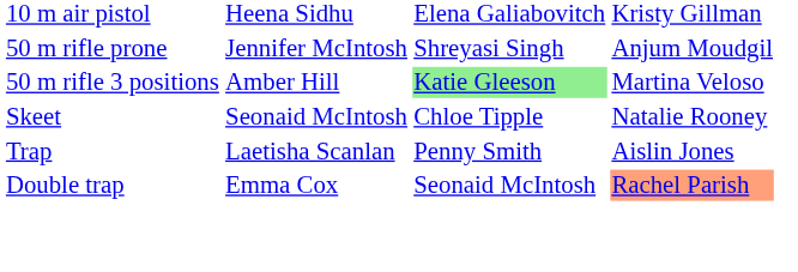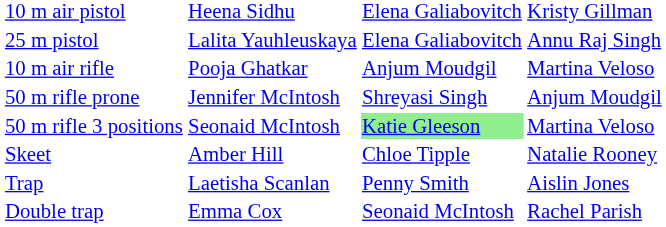 <table>
 <tr>
 <td><a href='#'>10 m air pistol</a></td>
 <td><a href='#'>Heena Sidhu</a><br></td>
 <td><a href='#'>Elena Galiabovitch</a><br></td>
 <td><a href='#'>Kristy Gillman</a><br></td>
+</tr>
+<tr>
+<td><a href='#'>25 m pistol</a></td>
+<td><a href='#'>Lalita Yauhleuskaya</a><br></td>
+<td><a href='#'>Elena Galiabovitch</a><br></td>
+<td><a href='#'>Annu Raj Singh</a><br></td>
+</tr>
+<tr>
+<td><a href='#'>10 m air rifle</a></td>
+<td><a href='#'>Pooja Ghatkar</a><br></td>
+<td><a href='#'>Anjum Moudgil</a><br></td>
+<td><a href='#'>Martina Veloso</a><br></td>
 </tr>
 <tr>
 <td><a href='#'>50 m rifle prone</a></td>
 <td><a href='#'>Jennifer McIntosh</a><br></td>
 <td><a href='#'>Shreyasi Singh</a><br></td>
 <td><a href='#'>Anjum Moudgil</a><br></td>
 </tr>
 <tr>
 <td><a href='#'>50 m rifle 3 positions</a></td>
-<td><a href='#'>Amber Hill</a><br></td>
+<td><a href='#'>Seonaid McIntosh</a><br></td>
 <td style="background: lightgreen;"><a href='#'>Katie Gleeson</a><br></td>
 <td><a href='#'>Martina Veloso</a><br></td>
 </tr>
 <tr>
 <td><a href='#'>Skeet</a></td>
-<td><a href='#'>Seonaid McIntosh</a><br></td>
+<td><a href='#'>Amber Hill</a><br></td>
 <td><a href='#'>Chloe Tipple</a><br></td>
 <td><a href='#'>Natalie Rooney</a><br></td>
 </tr>
 <tr>
 <td><a href='#'>Trap</a></td>
 <td><a href='#'>Laetisha Scanlan</a><br></td>
 <td><a href='#'>Penny Smith</a><br></td>
 <td><a href='#'>Aislin Jones</a><br></td>
 </tr>
 <tr>
 <td><a href='#'>Double trap</a></td>
 <td><a href='#'>Emma Cox</a><br></td>
 <td><a href='#'>Seonaid McIntosh</a><br></td>
-<td style="background: lightsalmon;"><a href='#'>Rachel Parish</a><br></td>
+<td><a href='#'>Rachel Parish</a><br></td>
 </tr>
 </table>
